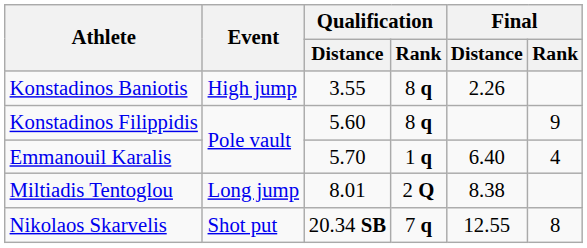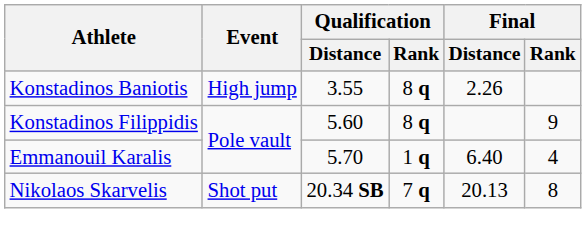 <table class="wikitable" style="font-size:90%">
 <tr>
 <th rowspan=2>Athlete</th>
 <th rowspan=2>Event</th>
 <th colspan=2>Qualification</th>
 <th colspan=2>Final</th>
 </tr>
 <tr style="font-size:95%">
 <th>Distance</th>
 <th>Rank</th>
 <th>Distance</th>
 <th>Rank</th>
 </tr>
 <tr align=center>
 <td align=left><a href='#'>Konstadinos Baniotis</a></td>
 <td align=left><a href='#'>High jump</a></td>
 <td>3.55</td>
 <td>8 <strong>q</strong></td>
 <td>2.26</td>
 <td></td>
 </tr>
 <tr align=center>
 <td align=left><a href='#'>Konstadinos Filippidis</a></td>
 <td rowspan=2 align=left><a href='#'>Pole vault</a></td>
 <td>5.60</td>
 <td>8 <strong>q</strong></td>
 <td></td>
 <td>9</td>
 </tr>
 <tr align=center>
 <td align=left><a href='#'>Emmanouil Karalis</a></td>
 <td>5.70</td>
 <td>1 <strong>q</strong></td>
 <td>6.40</td>
 <td>4</td>
 </tr>
 <tr align=center>
-<td align=left><a href='#'>Miltiadis Tentoglou</a></td>
-<td align=left><a href='#'>Long jump</a></td>
-<td>8.01</td>
-<td>2 <strong>Q</strong></td>
-<td>8.38 <strong></strong></td>
-<td></td>
-</tr>
-<tr align=center>
 <td align=left><a href='#'>Nikolaos Skarvelis</a></td>
 <td align=left><a href='#'>Shot put</a></td>
 <td>20.34 <strong>SB</strong></td>
 <td>7 <strong>q</strong></td>
-<td>12.55</td>
+<td>20.13</td>
 <td>8</td>
 </tr>
 </table>
